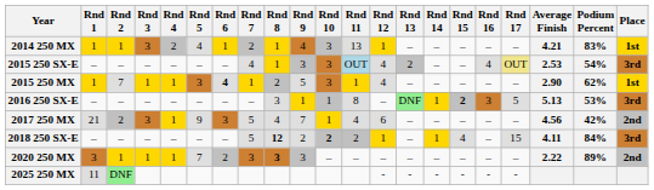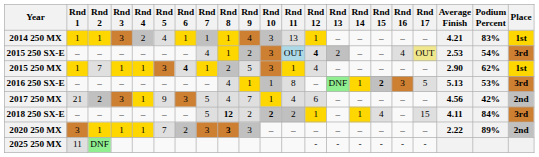 <table class="wikitable" style="font-size: 85%; text-align:center">
 <tr valign="top">
 <th valign="middle">Year</th>
 <th>Rnd<br>1</th>
 <th>Rnd<br>2</th>
 <th>Rnd<br>3</th>
 <th>Rnd<br>4</th>
 <th>Rnd<br>5</th>
 <th>Rnd<br>6</th>
 <th>Rnd<br>7</th>
 <th>Rnd<br>8</th>
 <th>Rnd<br>9</th>
 <th>Rnd<br>10</th>
 <th>Rnd<br>11</th>
 <th>Rnd<br>12</th>
 <th>Rnd<br>13</th>
 <th>Rnd<br>14</th>
 <th>Rnd<br>15</th>
 <th>Rnd<br>16</th>
 <th>Rnd<br>17</th>
 <th valign="middle">Average<br>Finish</th>
 <th valign="middle">Podium<br>Percent</th>
 <th valign="middle">Place</th>
 </tr>
 <tr>
 <th>2014 250 MX</th>
 <td style="background:gold;">1</td>
 <td style="background:gold;">1</td>
 <td style="background:#cd7f32;">3</td>
 <td style="background:silver;">2</td>
 <td style="background:#dfdfdf;">4</td>
 <td style="background:gold;">1</td>
-<td style="background:silver;">2</td>
+<td style="background:silver;">1</td>
 <td style="background:gold;">1</td>
 <td style="background:#cd7f32;">4</td>
 <td style="background:silver;">3</td>
 <td style="background:#dfdfdf;">13</td>
 <td style="background:gold;">1</td>
 <td>–</td>
 <td>–</td>
 <td>–</td>
 <td>–</td>
 <td>–</td>
 <th>4.21</th>
 <th>83%</th>
 <th style="background:gold;">1st</th>
 </tr>
 <tr>
 <th>2015 250 SX-E</th>
 <td>–</td>
 <td>–</td>
 <td>–</td>
 <td>–</td>
 <td>–</td>
 <td>–</td>
 <td style="background:#dfdfdf;">4</td>
 <td style="background:gold;">1</td>
-<td style="background:silver;">3</td>
+<td style="background:silver;">2</td>
 <td style="background:#cd7f32;">3</td>
 <td style="background: lightblue;">OUT</td>
-<td style="background:#dfdfdf;">4</td>
+<td style="background:#dfdfdf;"><strong>4</strong></td>
 <td style="background:silver;">2</td>
 <td>–</td>
 <td>–</td>
 <td style="background:#dfdfdf;">4</td>
 <td style="background: khaki;">OUT</td>
 <th>2.53</th>
 <th>54%</th>
 <th style="background:#cd7f32;">3rd</th>
 </tr>
 <tr>
 <th>2015 250 MX</th>
 <td style="background:gold;">1</td>
 <td style="background:#dfdfdf;">7</td>
 <td style="background:gold;">1</td>
 <td style="background:gold;">1</td>
 <td style="background:#cd7f32;">3</td>
 <td style="background:#dfdfdf;"><strong>4</strong></td>
 <td style="background:gold;">1</td>
 <td style="background:silver;">2</td>
 <td style="background:#dfdfdf;">5</td>
 <td style="background:#cd7f32;">3</td>
 <td style="background:gold;">1</td>
 <td style="background:#dfdfdf;">4</td>
 <td>–</td>
 <td>–</td>
 <td>–</td>
 <td>–</td>
 <td>–</td>
 <th>2.90</th>
 <th>62%</th>
 <th style="background:gold;">1st</th>
 </tr>
 <tr>
 <th>2016 250 SX-E</th>
 <td>–</td>
 <td>–</td>
 <td>–</td>
 <td>–</td>
 <td>–</td>
 <td>–</td>
 <td>–</td>
-<td style="background:#dfdfdf;">3</td>
+<td style="background:#dfdfdf;">4</td>
 <td style="background:gold;">1</td>
 <td style="background:silver;">1</td>
 <td style="background:#dfdfdf;">8</td>
 <td>–</td>
 <td style="background: lightgreen;">DNF</td>
 <td style="background:gold;">1</td>
 <td style="background:silver;"><strong>2</strong></td>
 <td style="background:#cd7f32;">3</td>
 <td style="background:#dfdfdf;">5</td>
 <th>5.13</th>
 <th>53%</th>
 <th style="background:#cd7f32;">3rd</th>
 </tr>
 <tr>
 <th>2017 250 MX</th>
 <td style="background:#dfdfdf;">21</td>
 <td style="background:silver;">2</td>
 <td style="background:#cd7f32;">3</td>
 <td style="background:gold;">1</td>
 <td style="background:#dfdfdf;">9</td>
 <td style="background:#cd7f32;">3</td>
 <td style="background:#dfdfdf;">5</td>
 <td style="background:#dfdfdf;">4</td>
 <td style="background:#dfdfdf;">7</td>
 <td style="background:gold;">1</td>
 <td style="background:#dfdfdf;">4</td>
 <td style="background:#dfdfdf;">6</td>
 <td>–</td>
 <td>–</td>
 <td>–</td>
 <td>–</td>
 <td>–</td>
 <th>4.56</th>
 <th>42%</th>
 <th style="background:silver;">2nd</th>
 </tr>
 <tr>
 <th>2018 250 SX-E</th>
 <td>–</td>
 <td>–</td>
 <td>–</td>
 <td>–</td>
 <td>–</td>
 <td>–</td>
 <td style="background:#dfdfdf;">5</td>
 <td style="background:#dfdfdf;"><strong>12</strong></td>
 <td style="background:#dfdfdf;">2</td>
 <td style="background:silver;"><strong>2</strong></td>
 <td style="background:silver;">2</td>
 <td style="background:gold;">1</td>
 <td>–</td>
 <td style="background:gold;">1</td>
 <td style="background:#dfdfdf;">4</td>
 <td>–</td>
 <td style="background:#dfdfdf;">15</td>
 <th>4.11</th>
 <th>84%</th>
 <th style="background:#cd7f32;">3rd</th>
 </tr>
 <tr>
 <th>2020 250 MX</th>
 <td style="background:#cd7f32;">3</td>
 <td style="background:gold;">1</td>
 <td style="background:gold;">1</td>
 <td style="background:gold;">1</td>
 <td style="background:#dfdfdf;">7</td>
 <td style="background:silver;">2</td>
 <td style="background:#cd7f32;">3</td>
 <td style="background:#cd7f32;"><strong>3</strong></td>
 <td style="background:silver;">3</td>
 <td>–</td>
 <td>–</td>
 <td>–</td>
 <td>–</td>
 <td>–</td>
 <td>–</td>
 <td>–</td>
 <td>–</td>
 <th>2.22</th>
 <th>89%</th>
 <th style="background:silver;">2nd</th>
 </tr>
 <tr>
 <th>2025 250 MX</th>
 <td style="background:#dfdfdf;">11</td>
 <td style="background: lightgreen;">DNF</td>
 <td></td>
 <td></td>
 <td></td>
 <td></td>
 <td></td>
 <td></td>
 <td></td>
 <td></td>
 <td></td>
 <td>-</td>
 <td>-</td>
 <td>-</td>
 <td>-</td>
 <td>-</td>
 <td>-</td>
 <th></th>
 <th></th>
 <th></th>
 </tr>
 </table>
